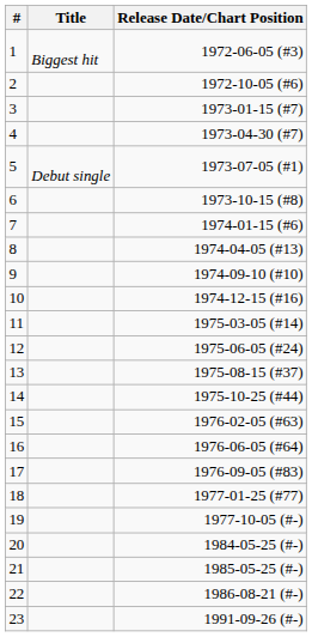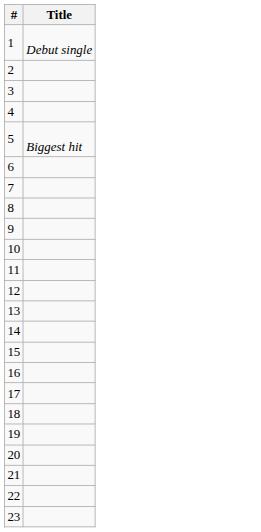 <table class="wikitable">
 <tr>
 <th>#</th>
 <th>Title</th>
-<th>Release Date/Chart Position</th>
 </tr>
 <tr>
 <td>1</td>
-<td align="left"><br><em>Biggest hit</em></td>
-<td align="right">1972-06-05 (#3)</td>
+<td align="left"><br><em>Debut single</em></td>
 </tr>
 <tr>
 <td>2</td>
 <td align="left"></td>
-<td align="right">1972-10-05 (#6)</td>
 </tr>
 <tr>
 <td>3</td>
 <td align="left"></td>
-<td align="right">1973-01-15 (#7)</td>
 </tr>
 <tr>
 <td>4</td>
 <td align="left"></td>
-<td align="right">1973-04-30 (#7)</td>
 </tr>
 <tr>
 <td>5</td>
-<td align="left"><br><em>Debut single</em></td>
-<td align="right">1973-07-05 (#1)</td>
+<td align="left"><br><em>Biggest hit</em></td>
 </tr>
 <tr>
 <td>6</td>
 <td align="left"></td>
-<td align="right">1973-10-15 (#8)</td>
 </tr>
 <tr>
 <td>7</td>
 <td align="left"></td>
-<td align="right">1974-01-15 (#6)</td>
 </tr>
 <tr>
 <td>8</td>
 <td align="left"></td>
-<td align="right">1974-04-05 (#13)</td>
 </tr>
 <tr>
 <td>9</td>
 <td align="left"><br></td>
-<td align="right">1974-09-10 (#10)</td>
 </tr>
 <tr>
 <td>10</td>
 <td align="left"></td>
-<td align="right">1974-12-15 (#16)</td>
 </tr>
 <tr>
 <td>11</td>
 <td align="left"></td>
-<td align="right">1975-03-05 (#14)</td>
 </tr>
 <tr>
 <td>12</td>
 <td align="left"></td>
-<td align="right">1975-06-05 (#24)</td>
 </tr>
 <tr>
 <td>13</td>
 <td align="left"></td>
-<td align="right">1975-08-15 (#37)</td>
 </tr>
 <tr>
 <td>14</td>
 <td align="left"></td>
-<td align="right">1975-10-25 (#44)</td>
 </tr>
 <tr>
 <td>15</td>
 <td align="left"></td>
-<td align="right">1976-02-05 (#63)</td>
 </tr>
 <tr>
 <td>16</td>
 <td align="left"><br></td>
-<td align="right">1976-06-05 (#64)</td>
 </tr>
 <tr>
 <td>17</td>
 <td align="left"></td>
-<td align="right">1976-09-05 (#83)</td>
 </tr>
 <tr>
 <td>18</td>
 <td align="left"><br></td>
-<td align="right">1977-01-25 (#77)</td>
 </tr>
 <tr>
 <td>19</td>
 <td align="left"></td>
-<td align="right">1977-10-05 (#-)</td>
 </tr>
 <tr>
 <td>20</td>
 <td align="left"></td>
-<td align="right">1984-05-25 (#-)</td>
 </tr>
 <tr>
 <td>21</td>
 <td align="left"></td>
-<td align="right">1985-05-25 (#-)</td>
 </tr>
 <tr>
 <td>22</td>
 <td align="left"></td>
-<td align="right">1986-08-21 (#-)</td>
 </tr>
 <tr>
 <td>23</td>
 <td align="left"></td>
-<td align="right">1991-09-26 (#-)</td>
 </tr>
 </table>
